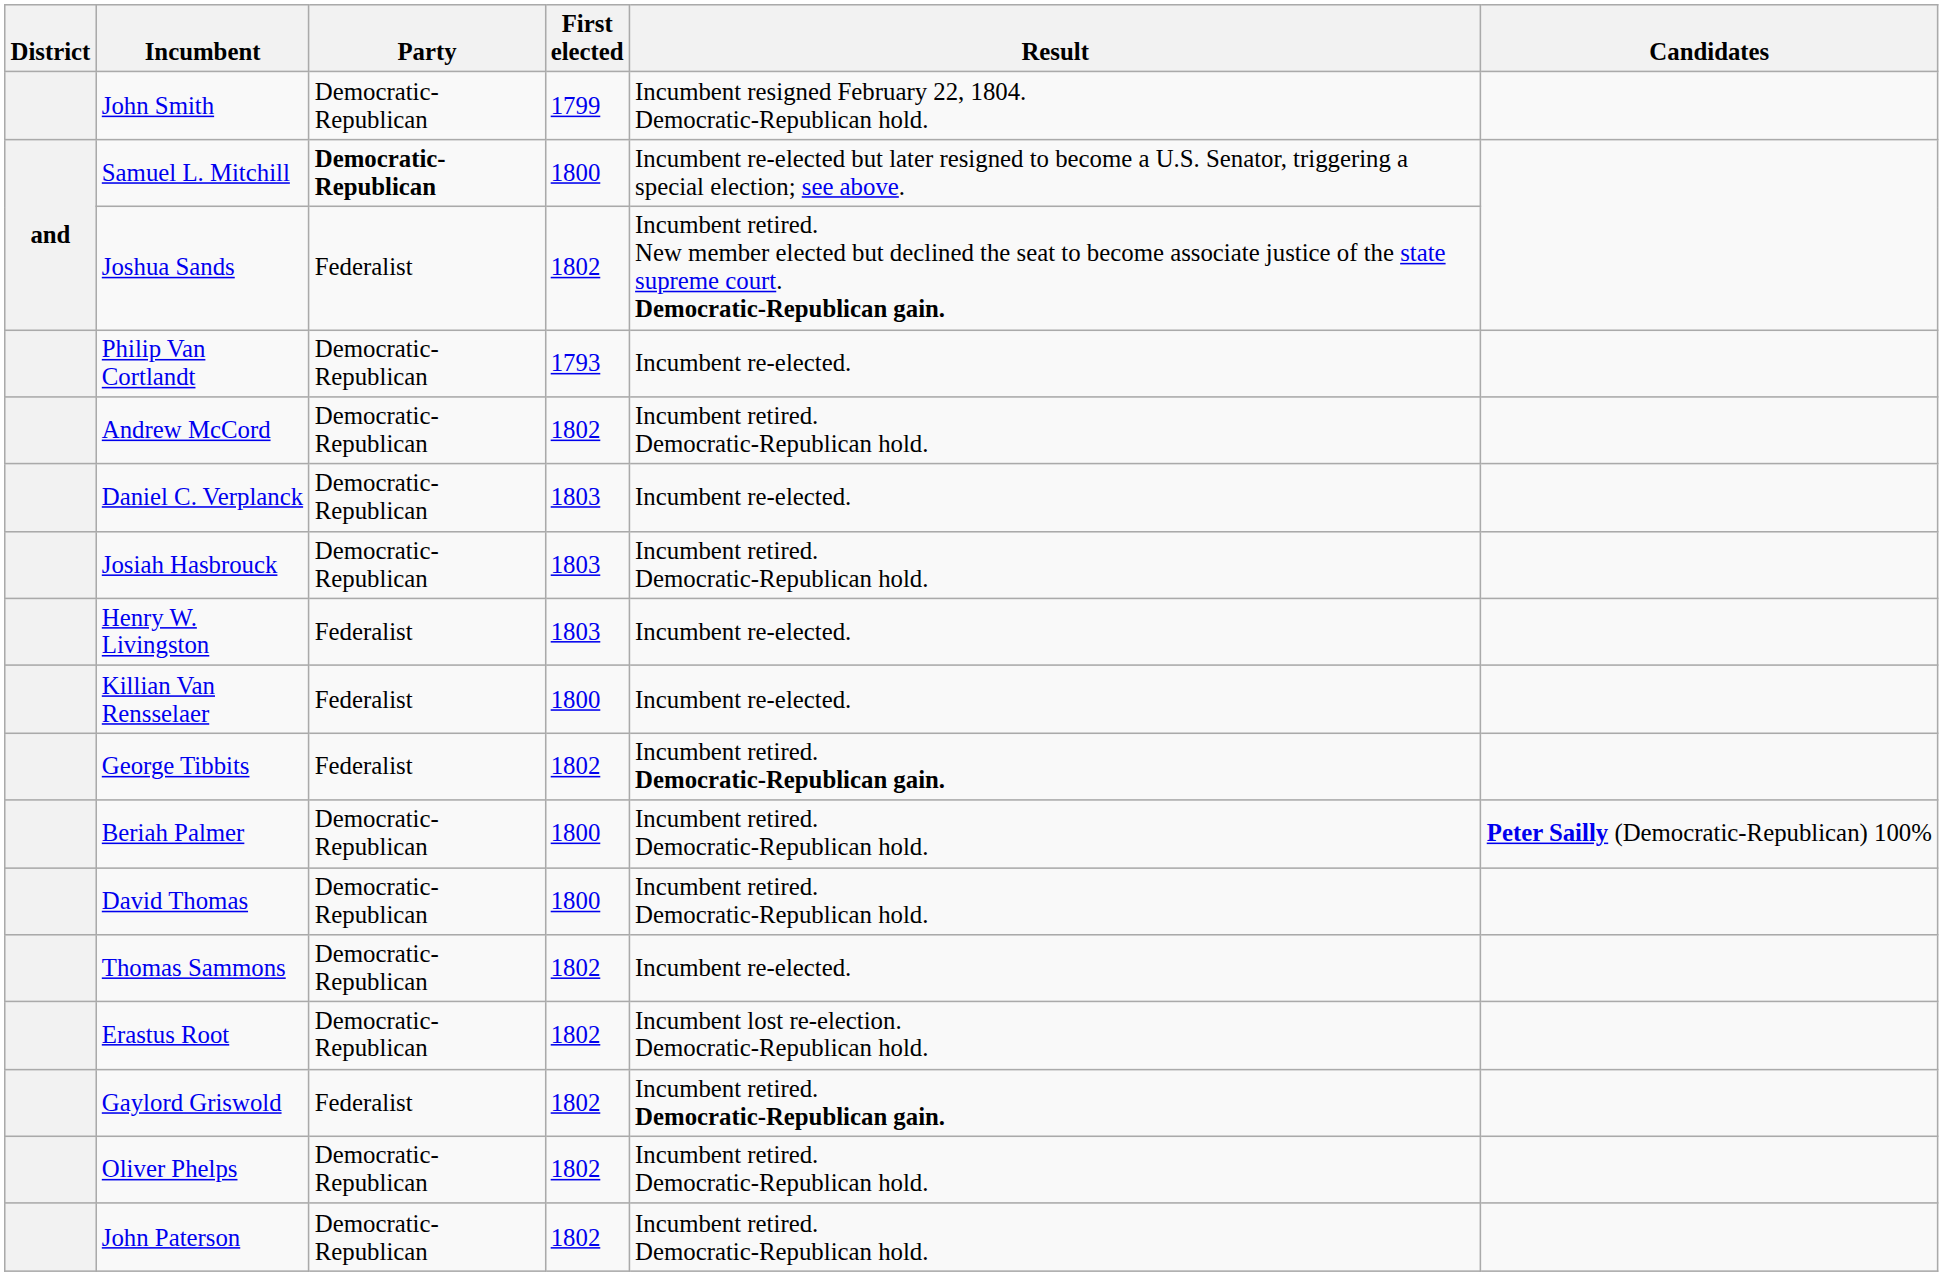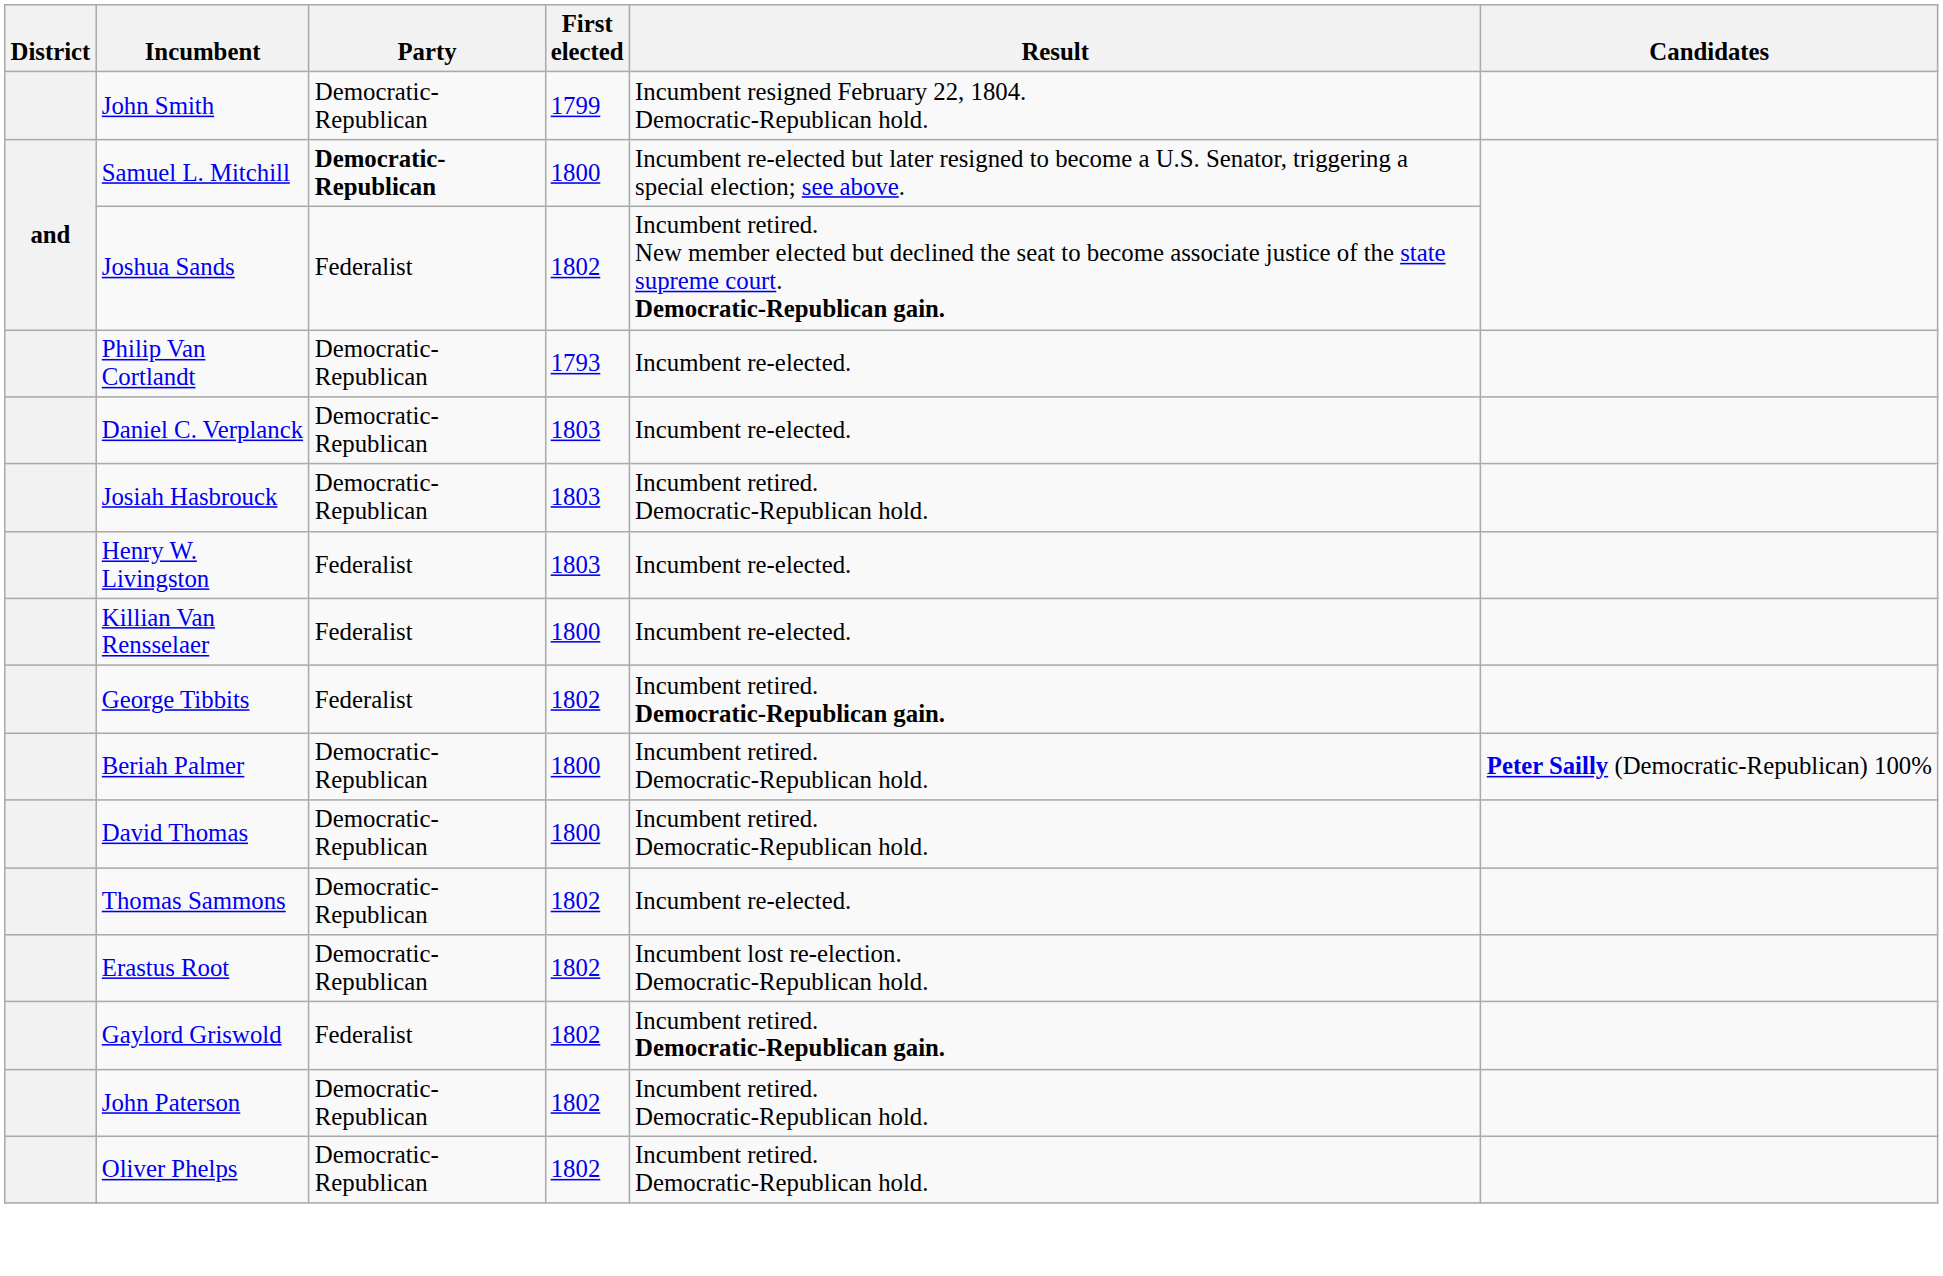 <table class=wikitable>
 <tr valign=bottom>
 <th>District</th>
 <th>Incumbent</th>
 <th>Party</th>
 <th>First<br>elected</th>
 <th>Result</th>
 <th>Candidates</th>
 </tr>
 <tr>
 <th></th>
 <td><a href='#'>John Smith</a></td>
 <td>Democratic-Republican</td>
 <td><a href='#'>1799 </a></td>
 <td>Incumbent resigned February 22, 1804.<br>Democratic-Republican hold.</td>
 <td nowrap></td>
 </tr>
 <tr>
 <th rowspan=2><br>and<br><br></th>
 <td><a href='#'>Samuel L. Mitchill</a></td>
 <td><strong>Democratic-Republican</strong></td>
 <td><a href='#'>1800</a></td>
 <td>Incumbent re-elected but later resigned to become a U.S. Senator, triggering a special election; <a href='#'>see above</a>.</td>
 <td rowspan=2 nowrap></td>
 </tr>
 <tr>
 <td><a href='#'>Joshua Sands</a></td>
 <td>Federalist</td>
 <td><a href='#'>1802</a></td>
 <td>Incumbent retired.<br>New member elected but declined the seat to become associate justice of the <a href='#'>state supreme court</a>.<br><strong>Democratic-Republican gain.</strong></td>
 </tr>
 <tr>
 <th></th>
 <td><a href='#'>Philip Van Cortlandt</a></td>
 <td>Democratic-Republican</td>
 <td><a href='#'>1793</a></td>
 <td>Incumbent re-elected.</td>
-<td nowrap></td>
-</tr>
-<tr>
-<th></th>
-<td><a href='#'>Andrew McCord</a></td>
-<td>Democratic-Republican</td>
-<td><a href='#'>1802</a></td>
-<td>Incumbent retired.<br>Democratic-Republican hold.</td>
 <td nowrap></td>
 </tr>
 <tr>
 <th></th>
 <td><a href='#'>Daniel C. Verplanck</a></td>
 <td>Democratic-Republican</td>
 <td><a href='#'>1803 </a></td>
 <td>Incumbent re-elected.</td>
 <td nowrap></td>
 </tr>
 <tr>
 <th></th>
 <td><a href='#'>Josiah Hasbrouck</a></td>
 <td>Democratic-Republican</td>
 <td><a href='#'>1803 </a></td>
 <td>Incumbent retired.<br>Democratic-Republican hold.</td>
 <td nowrap></td>
 </tr>
 <tr>
 <th></th>
 <td><a href='#'>Henry W. Livingston</a></td>
 <td>Federalist</td>
 <td><a href='#'>1803</a></td>
 <td>Incumbent re-elected.</td>
 <td nowrap></td>
 </tr>
 <tr>
 <th></th>
 <td><a href='#'>Killian Van Rensselaer</a></td>
 <td>Federalist</td>
 <td><a href='#'>1800</a></td>
 <td>Incumbent re-elected.</td>
 <td nowrap></td>
 </tr>
 <tr>
 <th></th>
 <td><a href='#'>George Tibbits</a></td>
 <td>Federalist</td>
 <td><a href='#'>1802</a></td>
 <td>Incumbent retired.<br><strong>Democratic-Republican gain.</strong></td>
 <td nowrap></td>
 </tr>
 <tr>
 <th></th>
 <td><a href='#'>Beriah Palmer</a></td>
 <td>Democratic-Republican</td>
 <td><a href='#'>1800</a></td>
 <td>Incumbent retired.<br>Democratic-Republican hold.</td>
 <td nowrap><strong> <a href='#'>Peter Sailly</a></strong> (Democratic-Republican) 100%</td>
 </tr>
 <tr>
 <th></th>
 <td><a href='#'>David Thomas</a></td>
 <td>Democratic-Republican</td>
 <td><a href='#'>1800</a></td>
 <td>Incumbent retired.<br>Democratic-Republican hold.</td>
 <td nowrap></td>
 </tr>
 <tr>
 <th></th>
 <td><a href='#'>Thomas Sammons</a></td>
 <td>Democratic-Republican</td>
 <td><a href='#'>1802</a></td>
 <td>Incumbent re-elected.</td>
 <td nowrap></td>
 </tr>
 <tr>
 <th></th>
 <td><a href='#'>Erastus Root</a></td>
 <td>Democratic-Republican</td>
 <td><a href='#'>1802</a></td>
 <td>Incumbent lost re-election.<br>Democratic-Republican hold.</td>
 <td nowrap></td>
 </tr>
 <tr>
 <th></th>
 <td><a href='#'>Gaylord Griswold</a></td>
 <td>Federalist</td>
 <td><a href='#'>1802</a></td>
 <td>Incumbent retired.<br><strong>Democratic-Republican gain.</strong></td>
 <td nowrap></td>
 </tr>
 <tr>
 <th></th>
-<td><a href='#'>Oliver Phelps</a></td>
+<td><a href='#'>John Paterson</a></td>
 <td>Democratic-Republican</td>
 <td><a href='#'>1802</a></td>
 <td>Incumbent retired.<br>Democratic-Republican hold.</td>
 <td nowrap></td>
 </tr>
 <tr>
 <th></th>
-<td><a href='#'>John Paterson</a></td>
+<td><a href='#'>Oliver Phelps</a></td>
 <td>Democratic-Republican</td>
 <td><a href='#'>1802</a></td>
 <td>Incumbent retired.<br>Democratic-Republican hold.</td>
 <td nowrap></td>
 </tr>
 </table>
